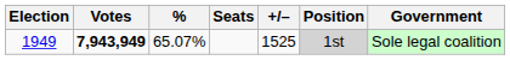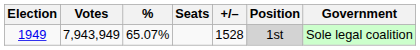 <table class="wikitable" style="text-align:center">
 <tr>
 <th>Election</th>
 <th>Votes</th>
 <th>%</th>
 <th>Seats</th>
 <th>+/–</th>
 <th>Position</th>
 <th>Government</th>
 </tr>
 <tr>
 <td><a href='#'>1949</a></td>
-<td><strong>7,943,949</strong></td>
+<td>7,943,949</td>
 <td>65.07%</td>
 <td></td>
-<td> 1525</td>
+<td> 1528</td>
 <td style="background: lightgrey;"> 1st</td>
 <td style="background-color:#CCFFCC">Sole legal coalition</td>
 </tr>
 </table>
